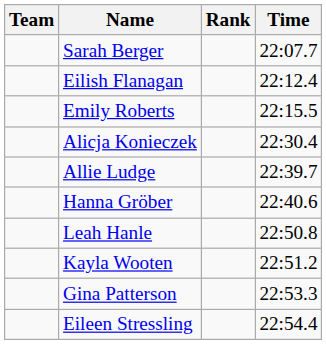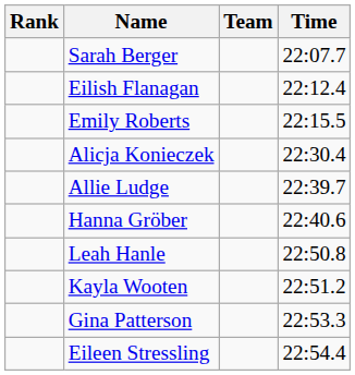 <table class="wikitable sortable" style="text-align:center">
 <tr>
+<th>Rank</th>
+<th>Name</th>
 <th>Team</th>
-<th>Name</th>
-<th>Rank</th>
 <th>Time</th>
 </tr>
 <tr>
 <td></td>
 <td align=left> <a href='#'>Sarah Berger</a></td>
 <td></td>
 <td>22:07.7</td>
 </tr>
 <tr>
 <td></td>
 <td align=left> <a href='#'>Eilish Flanagan</a></td>
 <td></td>
 <td>22:12.4</td>
 </tr>
 <tr>
 <td></td>
 <td align=left> <a href='#'>Emily Roberts</a></td>
 <td></td>
 <td>22:15.5</td>
 </tr>
 <tr>
 <td></td>
 <td align=left> <a href='#'>Alicja Konieczek</a></td>
 <td></td>
 <td>22:30.4</td>
 </tr>
 <tr>
 <td></td>
 <td align=left> <a href='#'>Allie Ludge</a></td>
 <td></td>
 <td>22:39.7</td>
 </tr>
 <tr>
 <td></td>
 <td align=left> <a href='#'>Hanna Gröber</a></td>
 <td></td>
 <td>22:40.6</td>
 </tr>
 <tr>
 <td></td>
 <td align=left> <a href='#'>Leah Hanle</a></td>
 <td></td>
 <td>22:50.8</td>
 </tr>
 <tr>
 <td></td>
 <td align=left> <a href='#'>Kayla Wooten</a></td>
 <td></td>
 <td>22:51.2</td>
 </tr>
 <tr>
 <td></td>
 <td align=left> <a href='#'>Gina Patterson</a></td>
 <td></td>
 <td>22:53.3</td>
 </tr>
 <tr>
 <td></td>
 <td align=left> <a href='#'>Eileen Stressling</a></td>
 <td></td>
 <td>22:54.4</td>
 </tr>
 </table>
